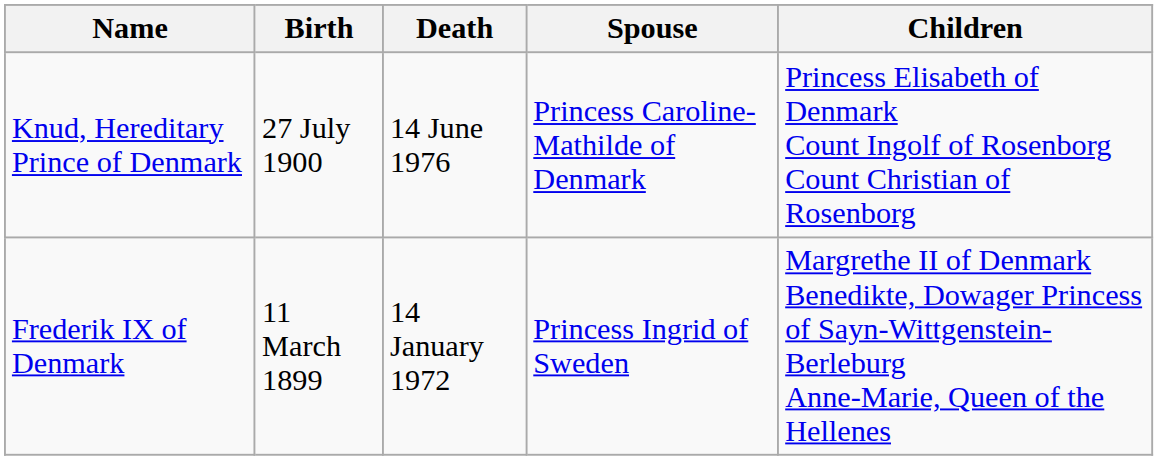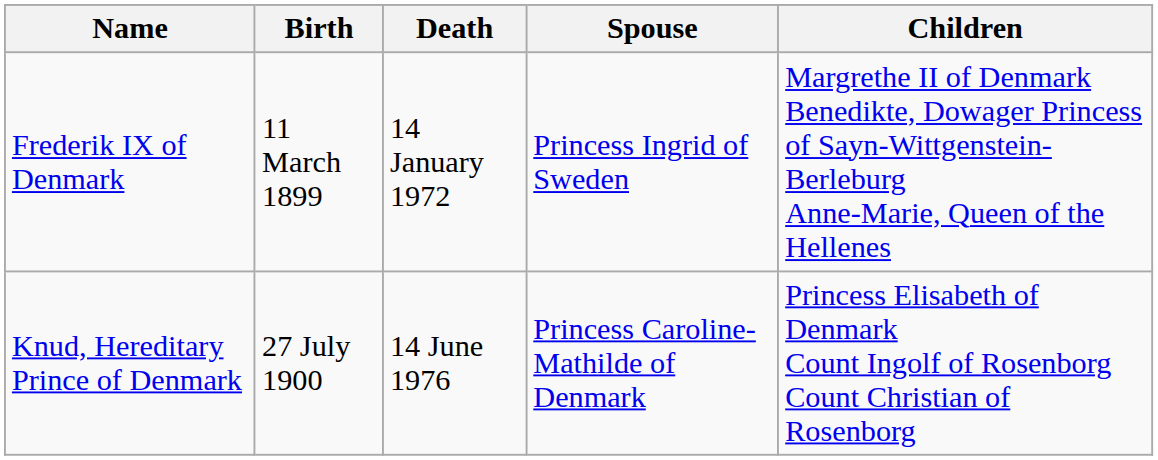 <table class="wikitable">
 <tr>
 <th>Name</th>
 <th>Birth</th>
 <th>Death</th>
 <th>Spouse</th>
 <th>Children</th>
 </tr>
 <tr>
+<td><a href='#'>Frederik IX of Denmark</a></td>
+<td>11 March 1899</td>
+<td>14 January 1972</td>
+<td><a href='#'>Princess Ingrid of Sweden</a></td>
+<td><a href='#'>Margrethe II of Denmark</a><br><a href='#'>Benedikte, Dowager Princess of Sayn-Wittgenstein-Berleburg</a><br><a href='#'>Anne-Marie, Queen of the Hellenes</a></td>
+</tr>
+<tr>
 <td><a href='#'>Knud, Hereditary Prince of Denmark</a></td>
 <td>27 July 1900</td>
 <td>14 June 1976</td>
 <td><a href='#'>Princess Caroline-Mathilde of Denmark</a></td>
 <td><a href='#'>Princess Elisabeth of Denmark</a><br><a href='#'>Count Ingolf of Rosenborg</a><br><a href='#'>Count Christian of Rosenborg</a></td>
 </tr>
-<tr>
-<td><a href='#'>Frederik IX of Denmark</a></td>
-<td>11 March 1899</td>
-<td>14 January 1972</td>
-<td><a href='#'>Princess Ingrid of Sweden</a></td>
-<td><a href='#'>Margrethe II of Denmark</a><br><a href='#'>Benedikte, Dowager Princess of Sayn-Wittgenstein-Berleburg</a><br><a href='#'>Anne-Marie, Queen of the Hellenes</a></td>
-</tr>
 </table>
